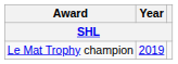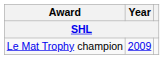 <table class="wikitable">
 <tr>
 <th>Award</th>
 <th>Year</th>
 <th></th>
 </tr>
 <tr>
 <th colspan="3"><a href='#'>SHL</a></th>
 </tr>
 <tr>
 <td><a href='#'>Le Mat Trophy</a> champion</td>
-<td><a href='#'>2019</a></td>
+<td><a href='#'>2009</a></td>
 <td></td>
 </tr>
 </table>
